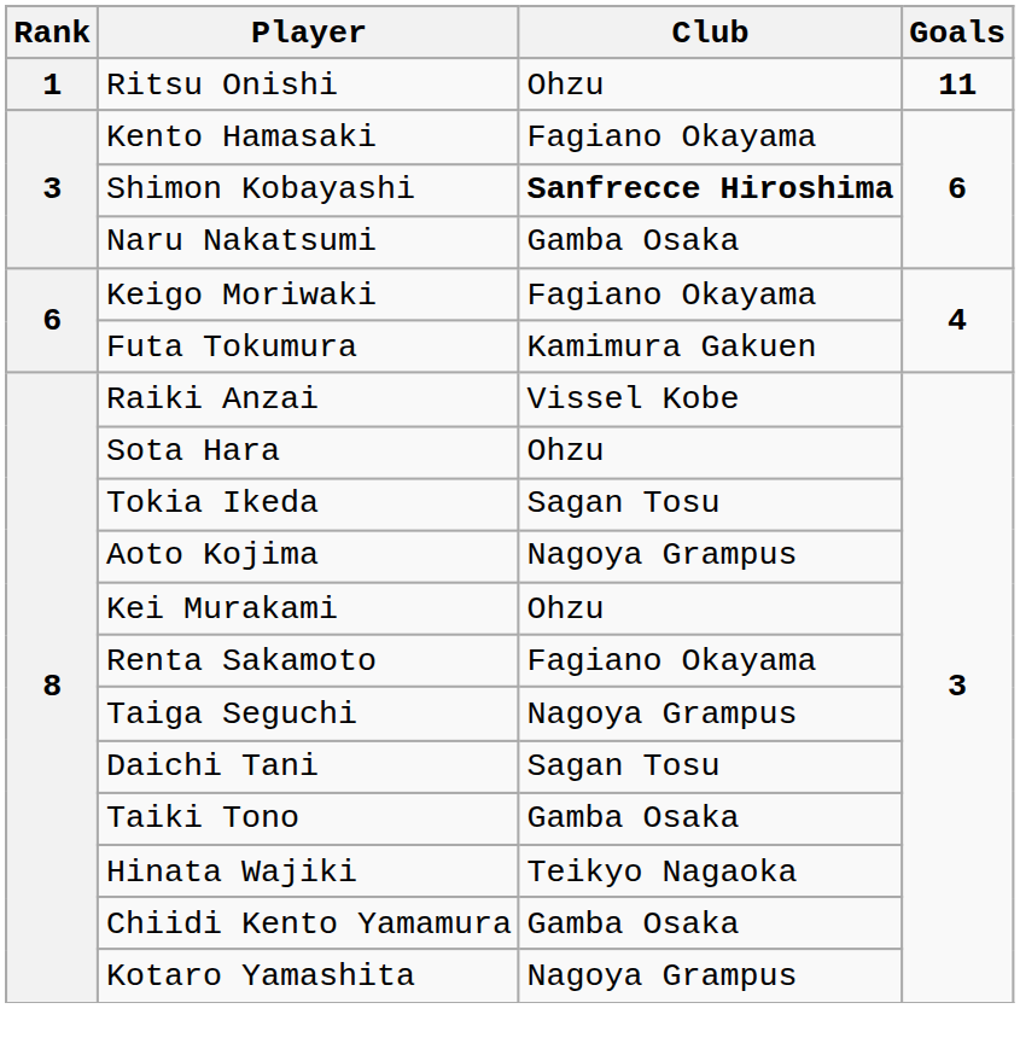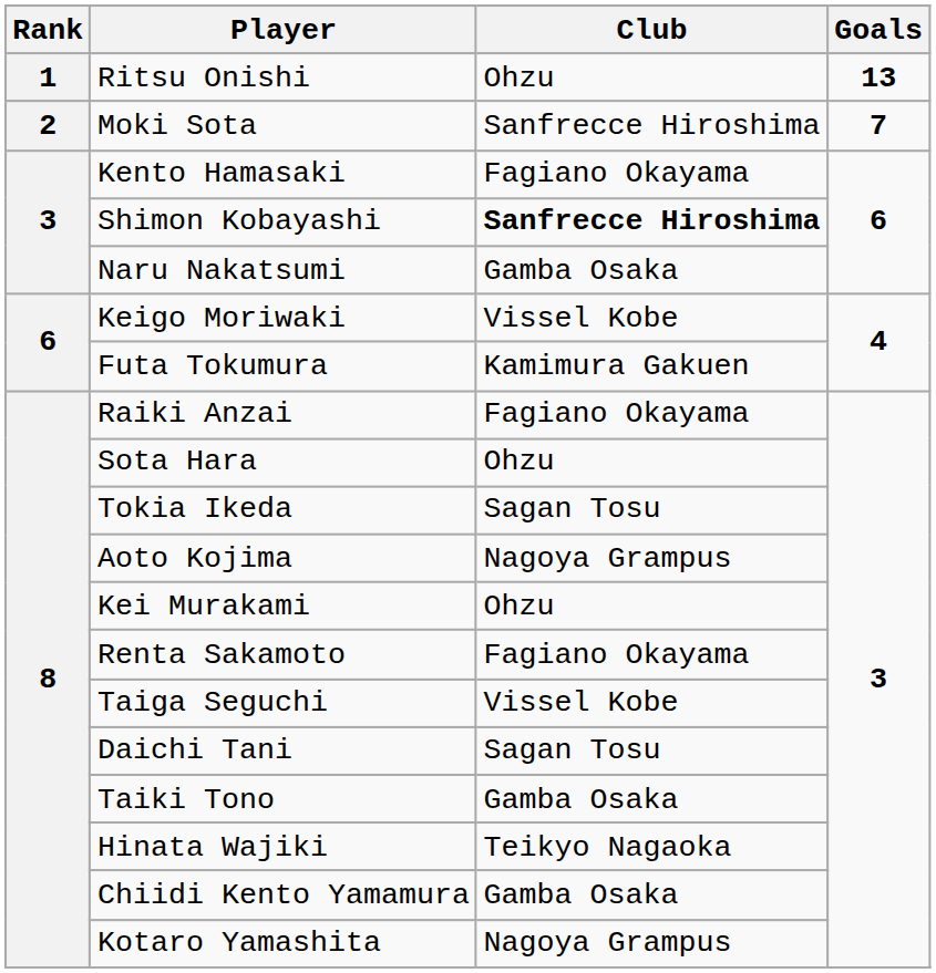 <table class="wikitable" style="text-align:center">
 <tr>
 <th>Rank</th>
 <th>Player</th>
 <th>Club</th>
 <th>Goals</th>
 </tr>
 <tr>
 <th rowspan="1">1</th>
 <td align="left"> Ritsu Onishi</td>
 <td align="left">Ohzu</td>
-<td rowspan="1"><strong>11</strong></td>
+<td rowspan="1"><strong>13</strong></td>
+</tr>
+<tr>
+<th rowspan="1">2</th>
+<td align="left"> Moki Sota</td>
+<td align="left">Sanfrecce Hiroshima</td>
+<td rowspan="1"><strong>7</strong></td>
 </tr>
 <tr>
 <th rowspan="3">3</th>
 <td align="left"> Kento Hamasaki</td>
 <td align="left">Fagiano Okayama</td>
 <td rowspan="3"><strong>6</strong></td>
 </tr>
 <tr>
 <td align="left"> Shimon Kobayashi</td>
 <td align="left"><strong>Sanfrecce Hiroshima</strong></td>
 </tr>
 <tr>
 <td align="left"> Naru Nakatsumi</td>
 <td align="left">Gamba Osaka</td>
 </tr>
 <tr>
 <th rowspan="2">6</th>
 <td align="left"> Keigo Moriwaki</td>
-<td align="left">Fagiano Okayama</td>
+<td align="left">Vissel Kobe</td>
 <td rowspan="2"><strong>4</strong></td>
 </tr>
 <tr>
 <td align="left"> Futa Tokumura</td>
 <td align="left">Kamimura Gakuen</td>
 </tr>
 <tr>
 <th rowspan="12">8</th>
 <td align="left"> Raiki Anzai</td>
-<td align="left">Vissel Kobe</td>
+<td align="left">Fagiano Okayama</td>
 <td rowspan="12"><strong>3</strong></td>
 </tr>
 <tr>
 <td align="left"> Sota Hara</td>
 <td align="left">Ohzu</td>
 </tr>
 <tr>
 <td align="left"> Tokia Ikeda</td>
 <td align="left">Sagan Tosu</td>
 </tr>
 <tr>
 <td align="left"> Aoto Kojima</td>
 <td align="left">Nagoya Grampus</td>
 </tr>
 <tr>
 <td align="left"> Kei Murakami</td>
 <td align="left">Ohzu</td>
 </tr>
 <tr>
 <td align="left"> Renta Sakamoto</td>
 <td align="left">Fagiano Okayama</td>
 </tr>
 <tr>
 <td align="left"> Taiga Seguchi</td>
-<td align="left">Nagoya Grampus</td>
+<td align="left">Vissel Kobe</td>
 </tr>
 <tr>
 <td align="left"> Daichi Tani</td>
 <td align="left">Sagan Tosu</td>
 </tr>
 <tr>
 <td align="left"> Taiki Tono</td>
 <td align="left">Gamba Osaka</td>
 </tr>
 <tr>
 <td align="left"> Hinata Wajiki</td>
 <td align="left">Teikyo Nagaoka</td>
 </tr>
 <tr>
 <td align="left"> Chiidi Kento Yamamura</td>
 <td align="left">Gamba Osaka</td>
 </tr>
 <tr>
 <td align="left"> Kotaro Yamashita</td>
 <td align="left">Nagoya Grampus</td>
 </tr>
 <tr>
 </tr>
 </table>
